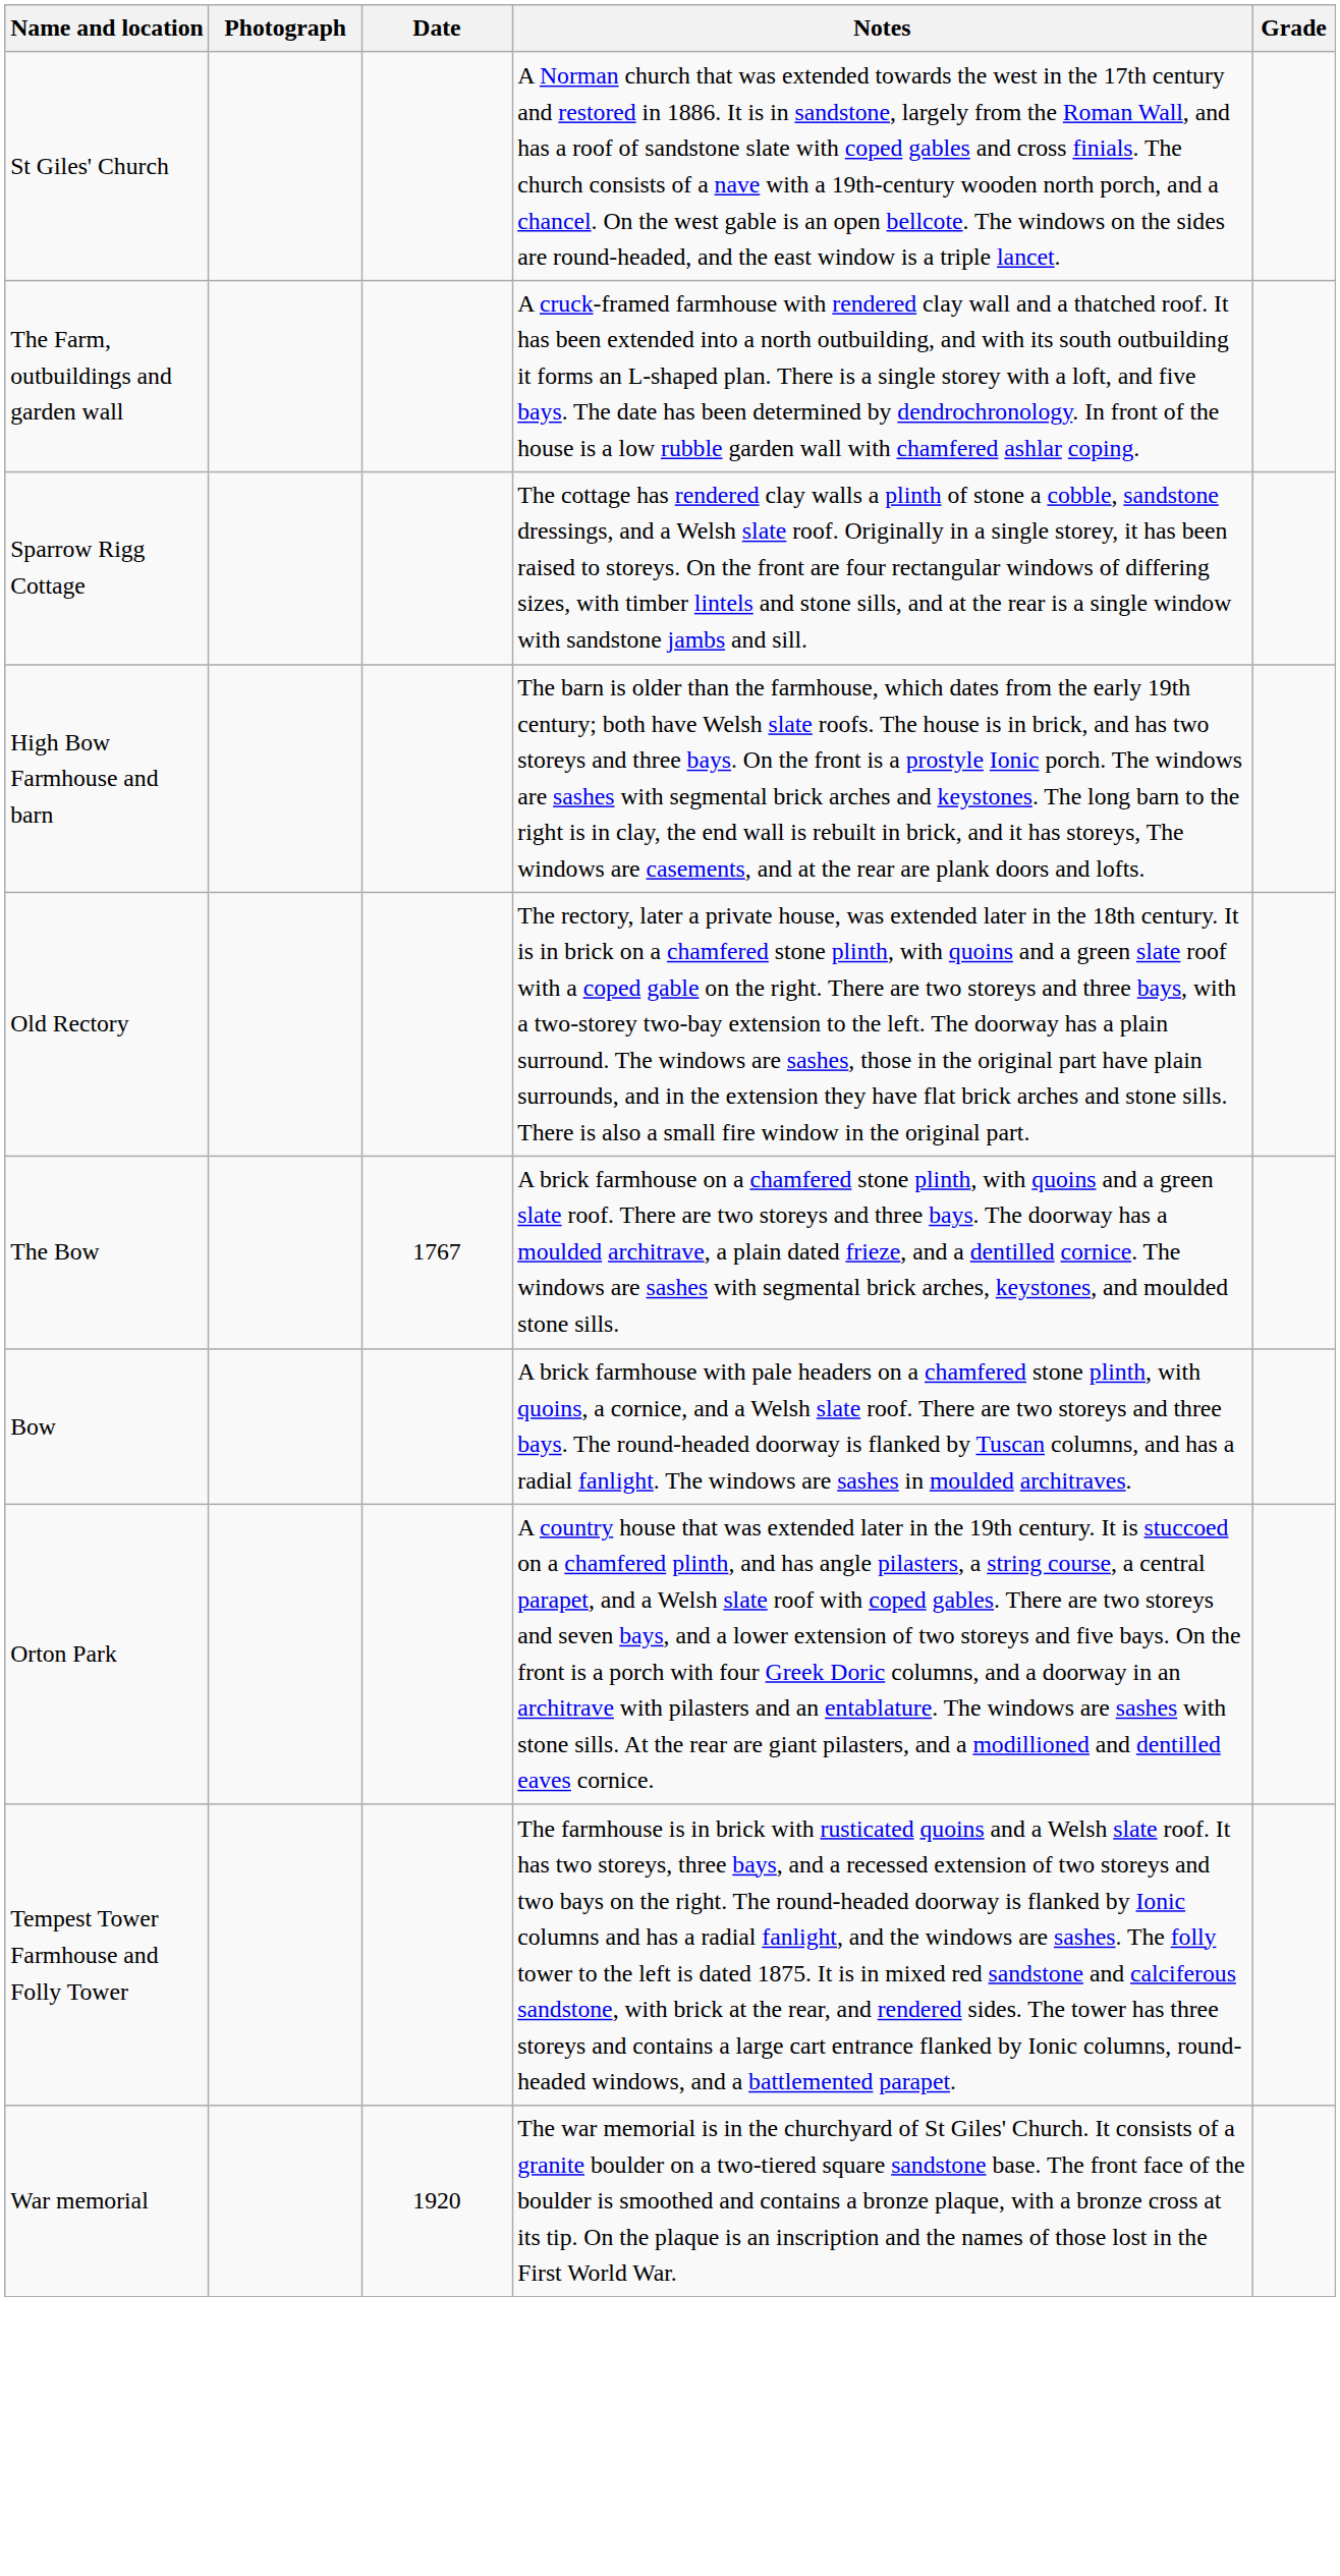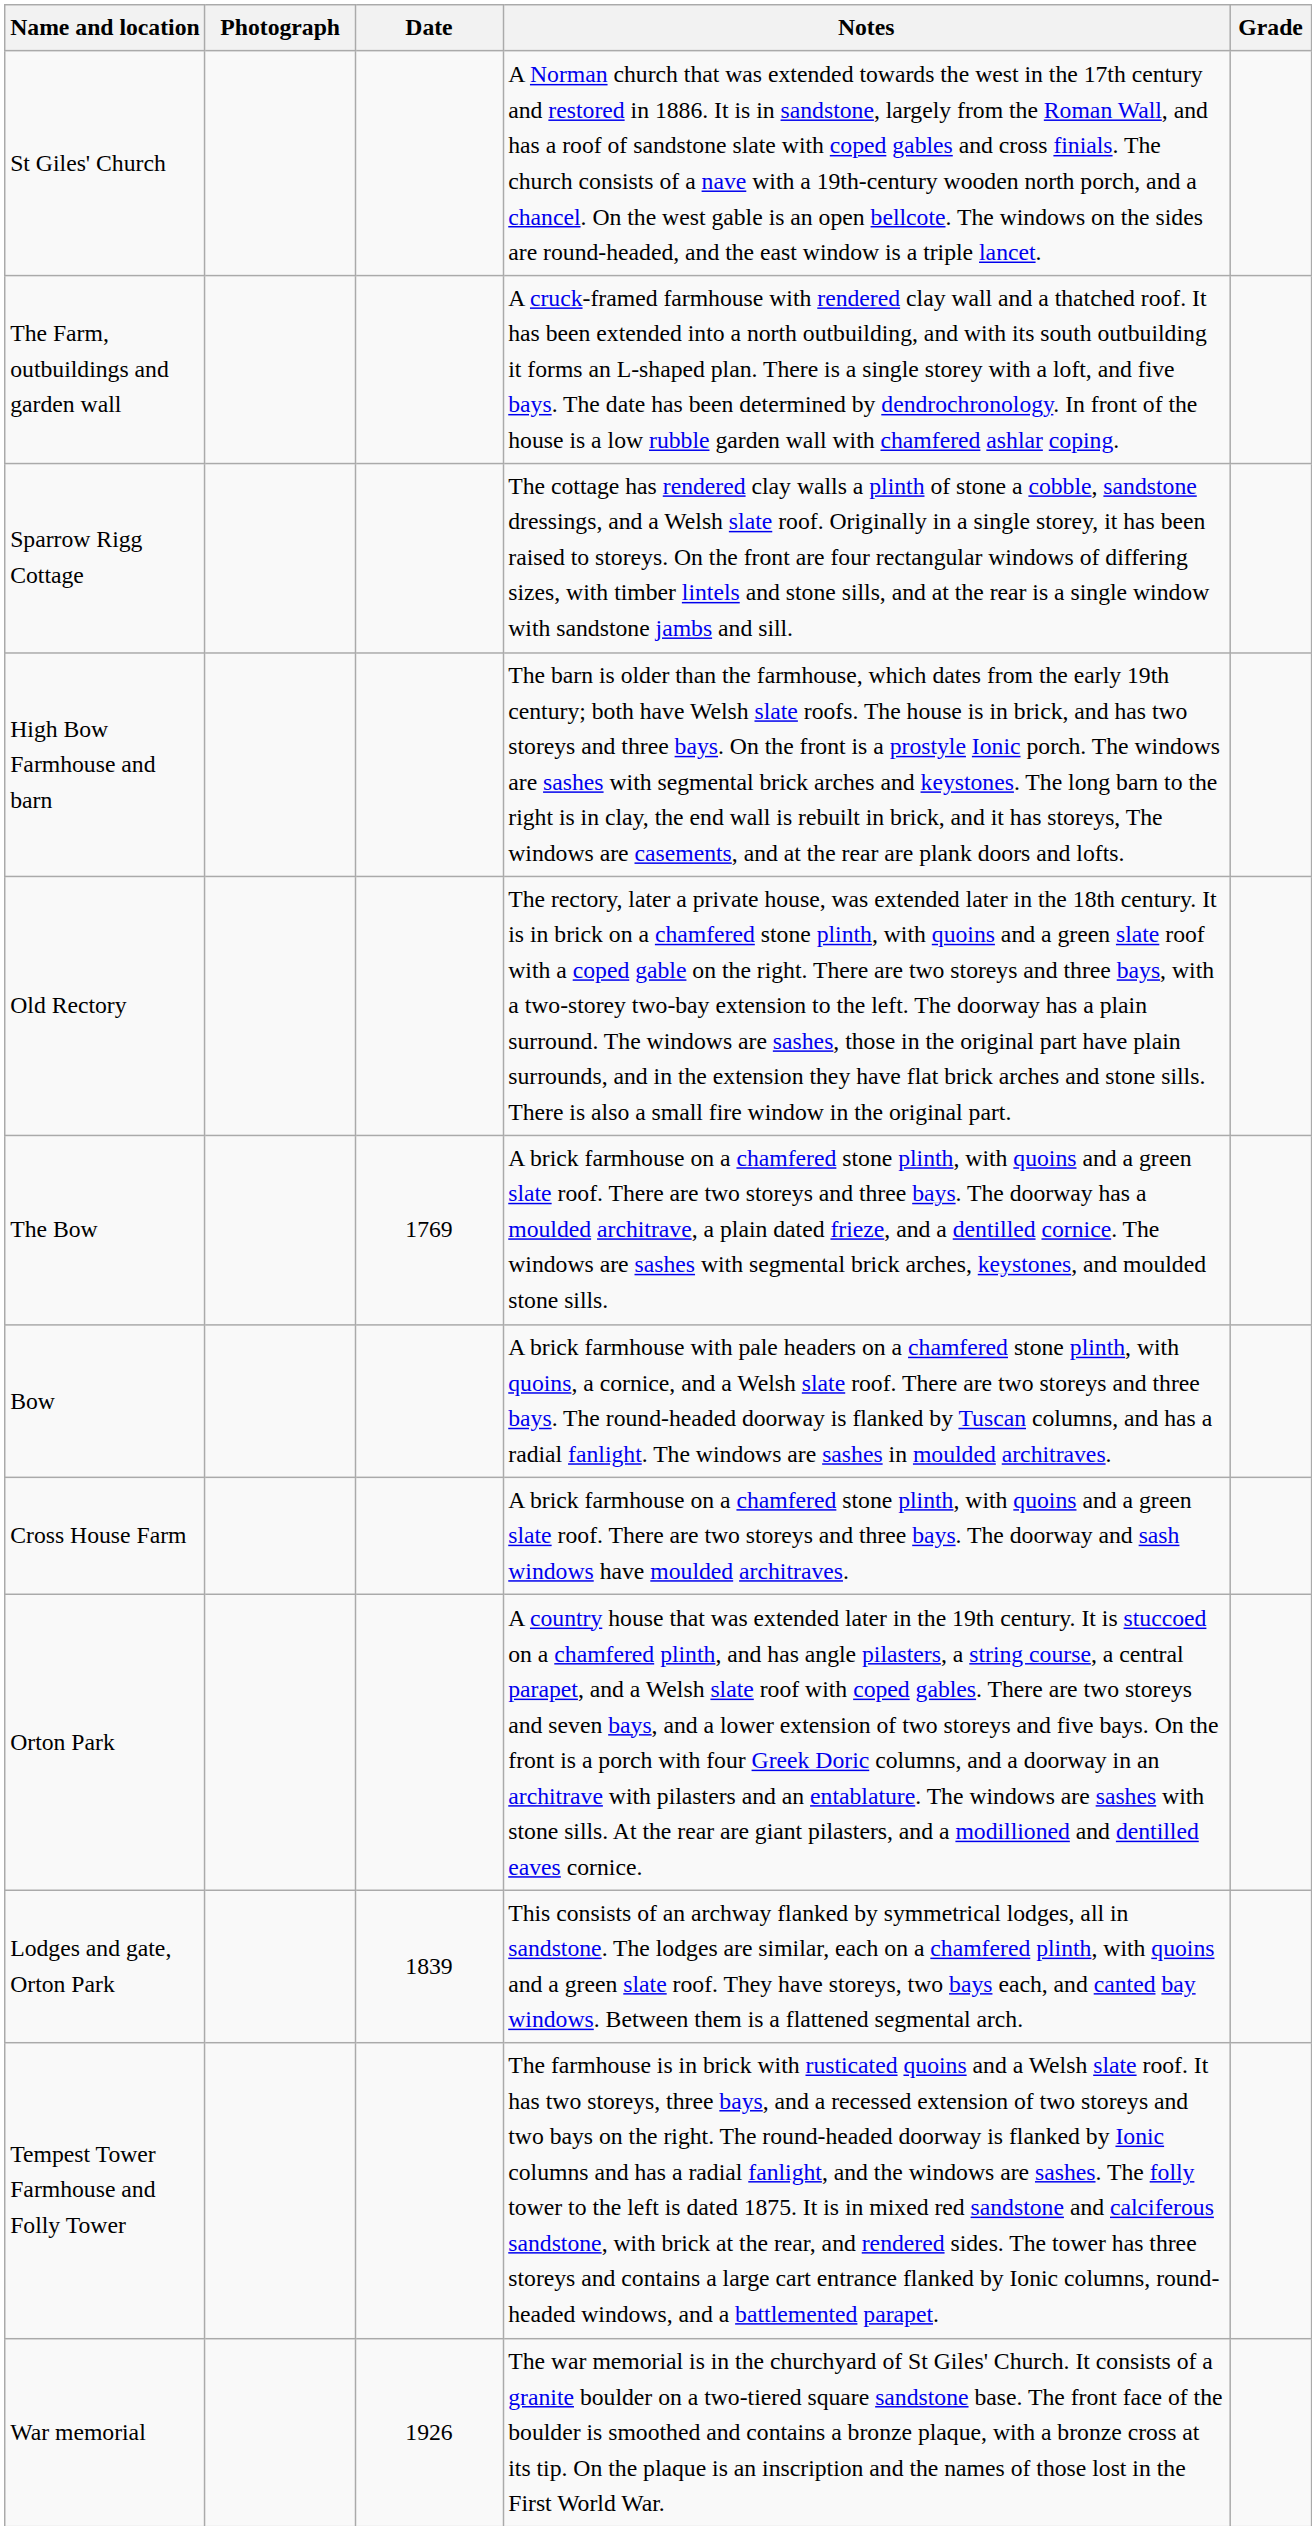 <table class="wikitable sortable plainrowheaders" style="width:100%; border:0; text-align:left; line-height:150%;">
 <tr>
 <th scope="col"  style="width:150px">Name and location</th>
 <th scope="col"  style="width:100px" class="unsortable">Photograph</th>
 <th scope="col"  style="width:120px">Date</th>
 <th scope="col"  style="width:650px" class="unsortable">Notes</th>
 <th scope="col"  style="width:50px">Grade</th>
 </tr>
 <tr>
 <td>St Giles' Church<br><small></small></td>
 <td></td>
 <td align="center"></td>
 <td>A <a href='#'>Norman</a> church that was extended towards the west in the 17th century and <a href='#'>restored</a> in 1886.  It is in <a href='#'>sandstone</a>, largely from the <a href='#'>Roman Wall</a>, and has a roof of sandstone slate with <a href='#'>coped</a> <a href='#'>gables</a> and cross <a href='#'>finials</a>.  The church consists of a <a href='#'>nave</a> with a 19th-century wooden north porch, and a <a href='#'>chancel</a>.  On the west gable is an open <a href='#'>bellcote</a>.  The windows on the sides are round-headed, and the east window is a triple <a href='#'>lancet</a>.</td>
 <td align="center" ></td>
 </tr>
 <tr>
 <td>The Farm, outbuildings and<br>garden wall<br><small></small></td>
 <td></td>
 <td align="center"></td>
 <td>A <a href='#'>cruck</a>-framed farmhouse with <a href='#'>rendered</a> clay wall and a thatched roof.  It has been extended into a north outbuilding, and with its south outbuilding it forms an L-shaped plan.  There is a single storey with a loft, and five <a href='#'>bays</a>.  The date has been determined by <a href='#'>dendrochronology</a>.  In front of the house is a low <a href='#'>rubble</a> garden wall with <a href='#'>chamfered</a> <a href='#'>ashlar</a> <a href='#'>coping</a>.</td>
 <td align="center" ></td>
 </tr>
 <tr>
 <td>Sparrow Rigg Cottage<br><small></small></td>
 <td></td>
 <td align="center"></td>
 <td>The cottage has <a href='#'>rendered</a> clay walls a <a href='#'>plinth</a> of stone a <a href='#'>cobble</a>, <a href='#'>sandstone</a> dressings, and a Welsh <a href='#'>slate</a> roof.  Originally in a single storey, it has been raised to  storeys.  On the front are four rectangular windows of differing sizes, with timber <a href='#'>lintels</a> and stone sills, and at the rear is a single window with sandstone <a href='#'>jambs</a> and sill.</td>
 <td align="center" ></td>
 </tr>
 <tr>
 <td>High Bow Farmhouse and barn<br><small></small></td>
 <td></td>
 <td align="center"></td>
 <td>The barn is older than the farmhouse, which dates from the early 19th century; both have Welsh <a href='#'>slate</a> roofs.  The house is in brick, and has two storeys and three <a href='#'>bays</a>.  On the front is a <a href='#'>prostyle</a> <a href='#'>Ionic</a> porch.  The windows are <a href='#'>sashes</a> with segmental brick arches and <a href='#'>keystones</a>.  The long barn to the right is in clay, the end wall is rebuilt in brick, and it has  storeys,  The windows are <a href='#'>casements</a>, and at the rear are plank doors and lofts.</td>
 <td align="center" ></td>
 </tr>
 <tr>
 <td>Old Rectory<br><small></small></td>
 <td></td>
 <td align="center"></td>
 <td>The rectory, later a private house, was extended later in the 18th century.  It is in brick on a <a href='#'>chamfered</a> stone <a href='#'>plinth</a>, with <a href='#'>quoins</a> and a green <a href='#'>slate</a> roof with a <a href='#'>coped</a> <a href='#'>gable</a> on the right.  There are two storeys and three <a href='#'>bays</a>, with a two-storey two-bay extension to the left.  The doorway has a plain surround.  The windows are <a href='#'>sashes</a>, those in the original part have plain surrounds, and in the extension they have flat brick arches and stone sills.  There is also a small fire window in the original part.</td>
 <td align="center" ></td>
 </tr>
 <tr>
 <td>The Bow<br><small></small></td>
 <td></td>
-<td align="center">1767</td>
+<td align="center">1769</td>
 <td>A brick farmhouse on a <a href='#'>chamfered</a> stone <a href='#'>plinth</a>, with <a href='#'>quoins</a> and a green <a href='#'>slate</a> roof.  There are two storeys and three <a href='#'>bays</a>.  The doorway has a <a href='#'>moulded</a> <a href='#'>architrave</a>, a plain dated <a href='#'>frieze</a>, and a <a href='#'>dentilled</a> <a href='#'>cornice</a>.  The windows are <a href='#'>sashes</a> with segmental brick arches, <a href='#'>keystones</a>, and moulded stone sills.</td>
 <td align="center" ></td>
 </tr>
 <tr>
 <td>Bow<br><small></small></td>
 <td></td>
 <td align="center"></td>
 <td>A brick farmhouse with pale headers on a <a href='#'>chamfered</a> stone <a href='#'>plinth</a>, with <a href='#'>quoins</a>, a cornice, and a Welsh <a href='#'>slate</a> roof.  There are two storeys and three <a href='#'>bays</a>.  The round-headed doorway is flanked by <a href='#'>Tuscan</a> columns, and has a radial <a href='#'>fanlight</a>.  The windows are <a href='#'>sashes</a> in <a href='#'>moulded</a> <a href='#'>architraves</a>.</td>
 <td align="center" ></td>
 </tr>
 <tr>
+<td>Cross House Farm<br><small></small></td>
+<td></td>
+<td align="center"></td>
+<td>A brick farmhouse on a <a href='#'>chamfered</a> stone <a href='#'>plinth</a>, with <a href='#'>quoins</a> and a green <a href='#'>slate</a> roof.  There are two storeys and three <a href='#'>bays</a>.  The doorway and <a href='#'>sash windows</a> have <a href='#'>moulded</a> <a href='#'>architraves</a>.</td>
+<td align="center" ></td>
+</tr>
+<tr>
 <td>Orton Park<br><small></small></td>
 <td></td>
 <td align="center"></td>
 <td>A <a href='#'>country</a> house that was extended later in the 19th century.  It is <a href='#'>stuccoed</a> on a <a href='#'>chamfered</a> <a href='#'>plinth</a>, and has angle <a href='#'>pilasters</a>, a <a href='#'>string course</a>, a central <a href='#'>parapet</a>, and a Welsh <a href='#'>slate</a> roof with <a href='#'>coped</a> <a href='#'>gables</a>.  There are two storeys and seven <a href='#'>bays</a>, and a lower extension of two storeys and five bays.  On the front is a porch with four <a href='#'>Greek Doric</a> columns, and a doorway in an <a href='#'>architrave</a> with pilasters and an <a href='#'>entablature</a>.  The windows are <a href='#'>sashes</a> with stone sills.  At the rear are giant pilasters, and a <a href='#'>modillioned</a> and <a href='#'>dentilled</a> <a href='#'>eaves</a> cornice.</td>
+<td align="center" ></td>
+</tr>
+<tr>
+<td>Lodges and gate, Orton Park<br><small></small></td>
+<td></td>
+<td align="center">1839</td>
+<td>This consists of an archway flanked by symmetrical lodges, all in <a href='#'>sandstone</a>.  The lodges are similar, each on a <a href='#'>chamfered</a> <a href='#'>plinth</a>, with <a href='#'>quoins</a> and a green <a href='#'>slate</a> roof.  They have  storeys, two <a href='#'>bays</a> each, and <a href='#'>canted</a> <a href='#'>bay windows</a>.  Between them is a flattened segmental arch.</td>
 <td align="center" ></td>
 </tr>
 <tr>
 <td>Tempest Tower Farmhouse and Folly Tower<br><small></small></td>
 <td></td>
 <td align="center"></td>
 <td>The farmhouse is in brick with <a href='#'>rusticated</a> <a href='#'>quoins</a> and a Welsh <a href='#'>slate</a> roof.  It has two storeys, three <a href='#'>bays</a>, and a recessed extension of two storeys and two bays on the right.  The round-headed doorway is flanked by <a href='#'>Ionic</a> columns and has a radial <a href='#'>fanlight</a>, and the windows are <a href='#'>sashes</a>.  The <a href='#'>folly</a> tower to the left is dated 1875.  It is in mixed red <a href='#'>sandstone</a> and <a href='#'>calciferous sandstone</a>, with brick at the rear, and <a href='#'>rendered</a> sides.  The tower has three storeys and contains a large cart entrance flanked by Ionic columns, round-headed windows, and a <a href='#'>battlemented</a> <a href='#'>parapet</a>.</td>
 <td align="center" ></td>
 </tr>
 <tr>
 <td>War memorial<br><small></small></td>
 <td></td>
-<td align="center">1920</td>
+<td align="center">1926</td>
 <td>The war memorial is in the churchyard of St Giles' Church.  It consists of a <a href='#'>granite</a> boulder on a two-tiered square <a href='#'>sandstone</a> base. The front face of the boulder is smoothed and contains a bronze plaque, with a bronze cross at its tip.  On the plaque is an inscription and the names of those lost in the First World War.</td>
 <td align="center" ></td>
 </tr>
 <tr>
 </tr>
 </table>
